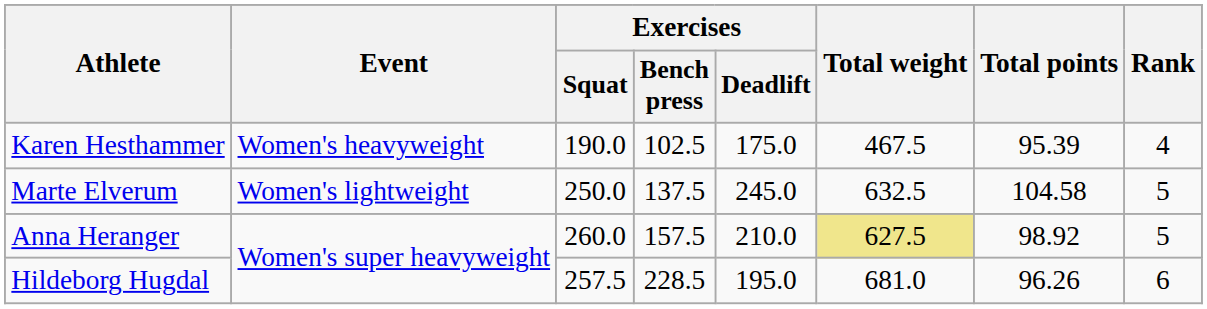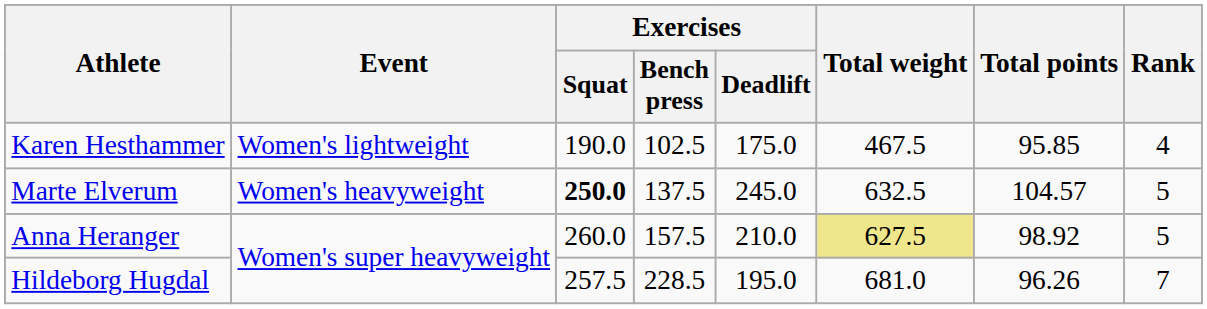 <table class=wikitable style="font-size:90%">
 <tr>
 <th rowspan="2">Athlete</th>
 <th rowspan="2">Event</th>
 <th colspan="3">Exercises</th>
 <th rowspan="2">Total weight</th>
 <th rowspan="2">Total points</th>
 <th rowspan="2">Rank</th>
 </tr>
 <tr style="font-size:95%">
 <th>Squat</th>
 <th>Bench<br>press</th>
 <th>Deadlift</th>
 </tr>
 <tr align=center>
 <td align=left><a href='#'>Karen Hesthammer</a></td>
-<td align=left><a href='#'>Women's heavyweight</a></td>
+<td align=left><a href='#'>Women's lightweight</a></td>
 <td>190.0</td>
 <td>102.5</td>
 <td>175.0</td>
 <td>467.5</td>
-<td>95.39</td>
+<td>95.85</td>
 <td>4</td>
 </tr>
 <tr align=center>
 <td align=left><a href='#'>Marte Elverum</a></td>
-<td align=left><a href='#'>Women's lightweight</a></td>
-<td>250.0</td>
+<td align=left><a href='#'>Women's heavyweight</a></td>
+<td><strong>250.0</strong></td>
 <td>137.5</td>
 <td>245.0</td>
 <td>632.5</td>
-<td>104.58</td>
+<td>104.57</td>
 <td>5</td>
 </tr>
 <tr align=center>
 <td align=left><a href='#'>Anna Heranger</a></td>
 <td align=left rowspan=2><a href='#'>Women's super heavyweight</a></td>
 <td>260.0</td>
 <td>157.5</td>
 <td>210.0</td>
 <td style="background: khaki;">627.5</td>
 <td>98.92</td>
 <td>5</td>
 </tr>
 <tr align=center>
 <td align=left><a href='#'>Hildeborg Hugdal</a></td>
 <td>257.5</td>
 <td>228.5</td>
 <td>195.0</td>
 <td>681.0</td>
 <td>96.26</td>
-<td>6</td>
+<td>7</td>
 </tr>
 </table>
